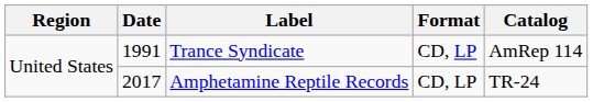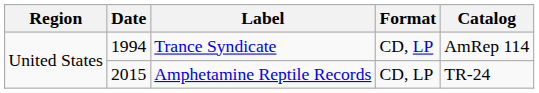 <table class="wikitable">
 <tr>
 <th>Region</th>
 <th>Date</th>
 <th>Label</th>
 <th>Format</th>
 <th>Catalog</th>
 </tr>
 <tr>
 <td rowspan="2">United States</td>
-<td>1991</td>
+<td>1994</td>
 <td><a href='#'>Trance Syndicate</a></td>
 <td>CD, <a href='#'>LP</a></td>
 <td>AmRep 114</td>
 </tr>
 <tr>
-<td>2017</td>
+<td>2015</td>
 <td><a href='#'>Amphetamine Reptile Records</a></td>
 <td>CD, LP</td>
 <td>TR-24</td>
 </tr>
 </table>
